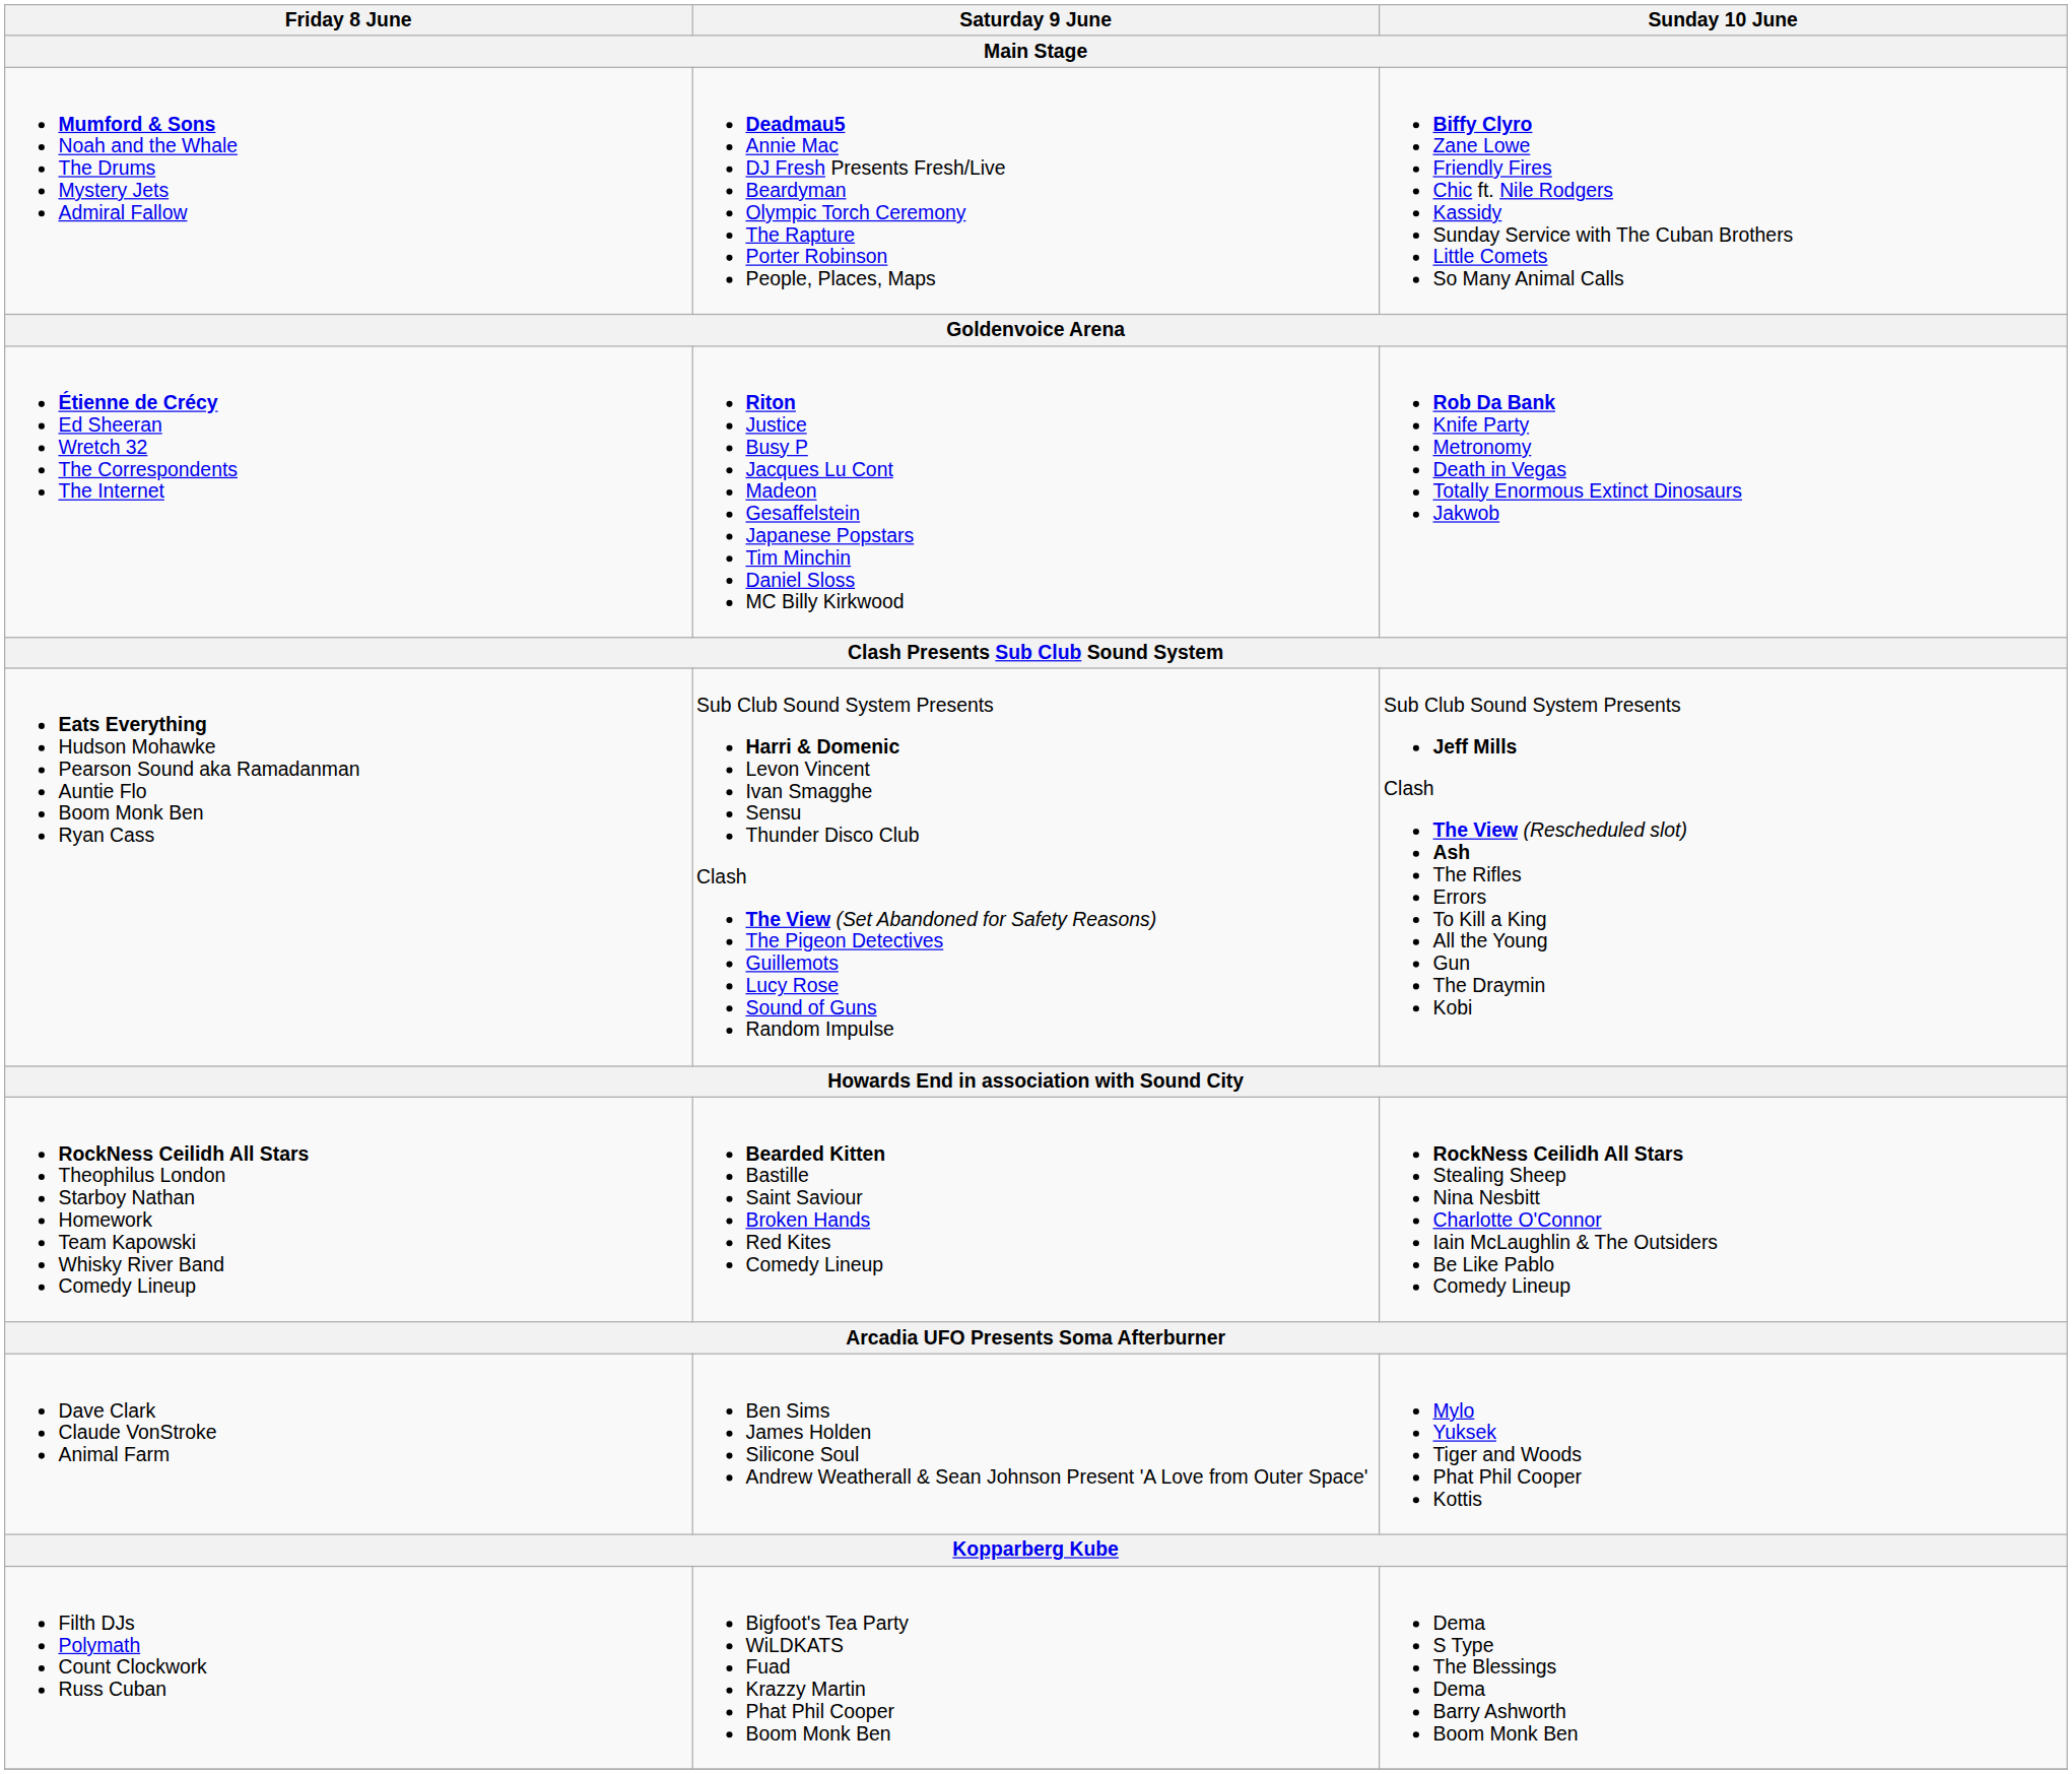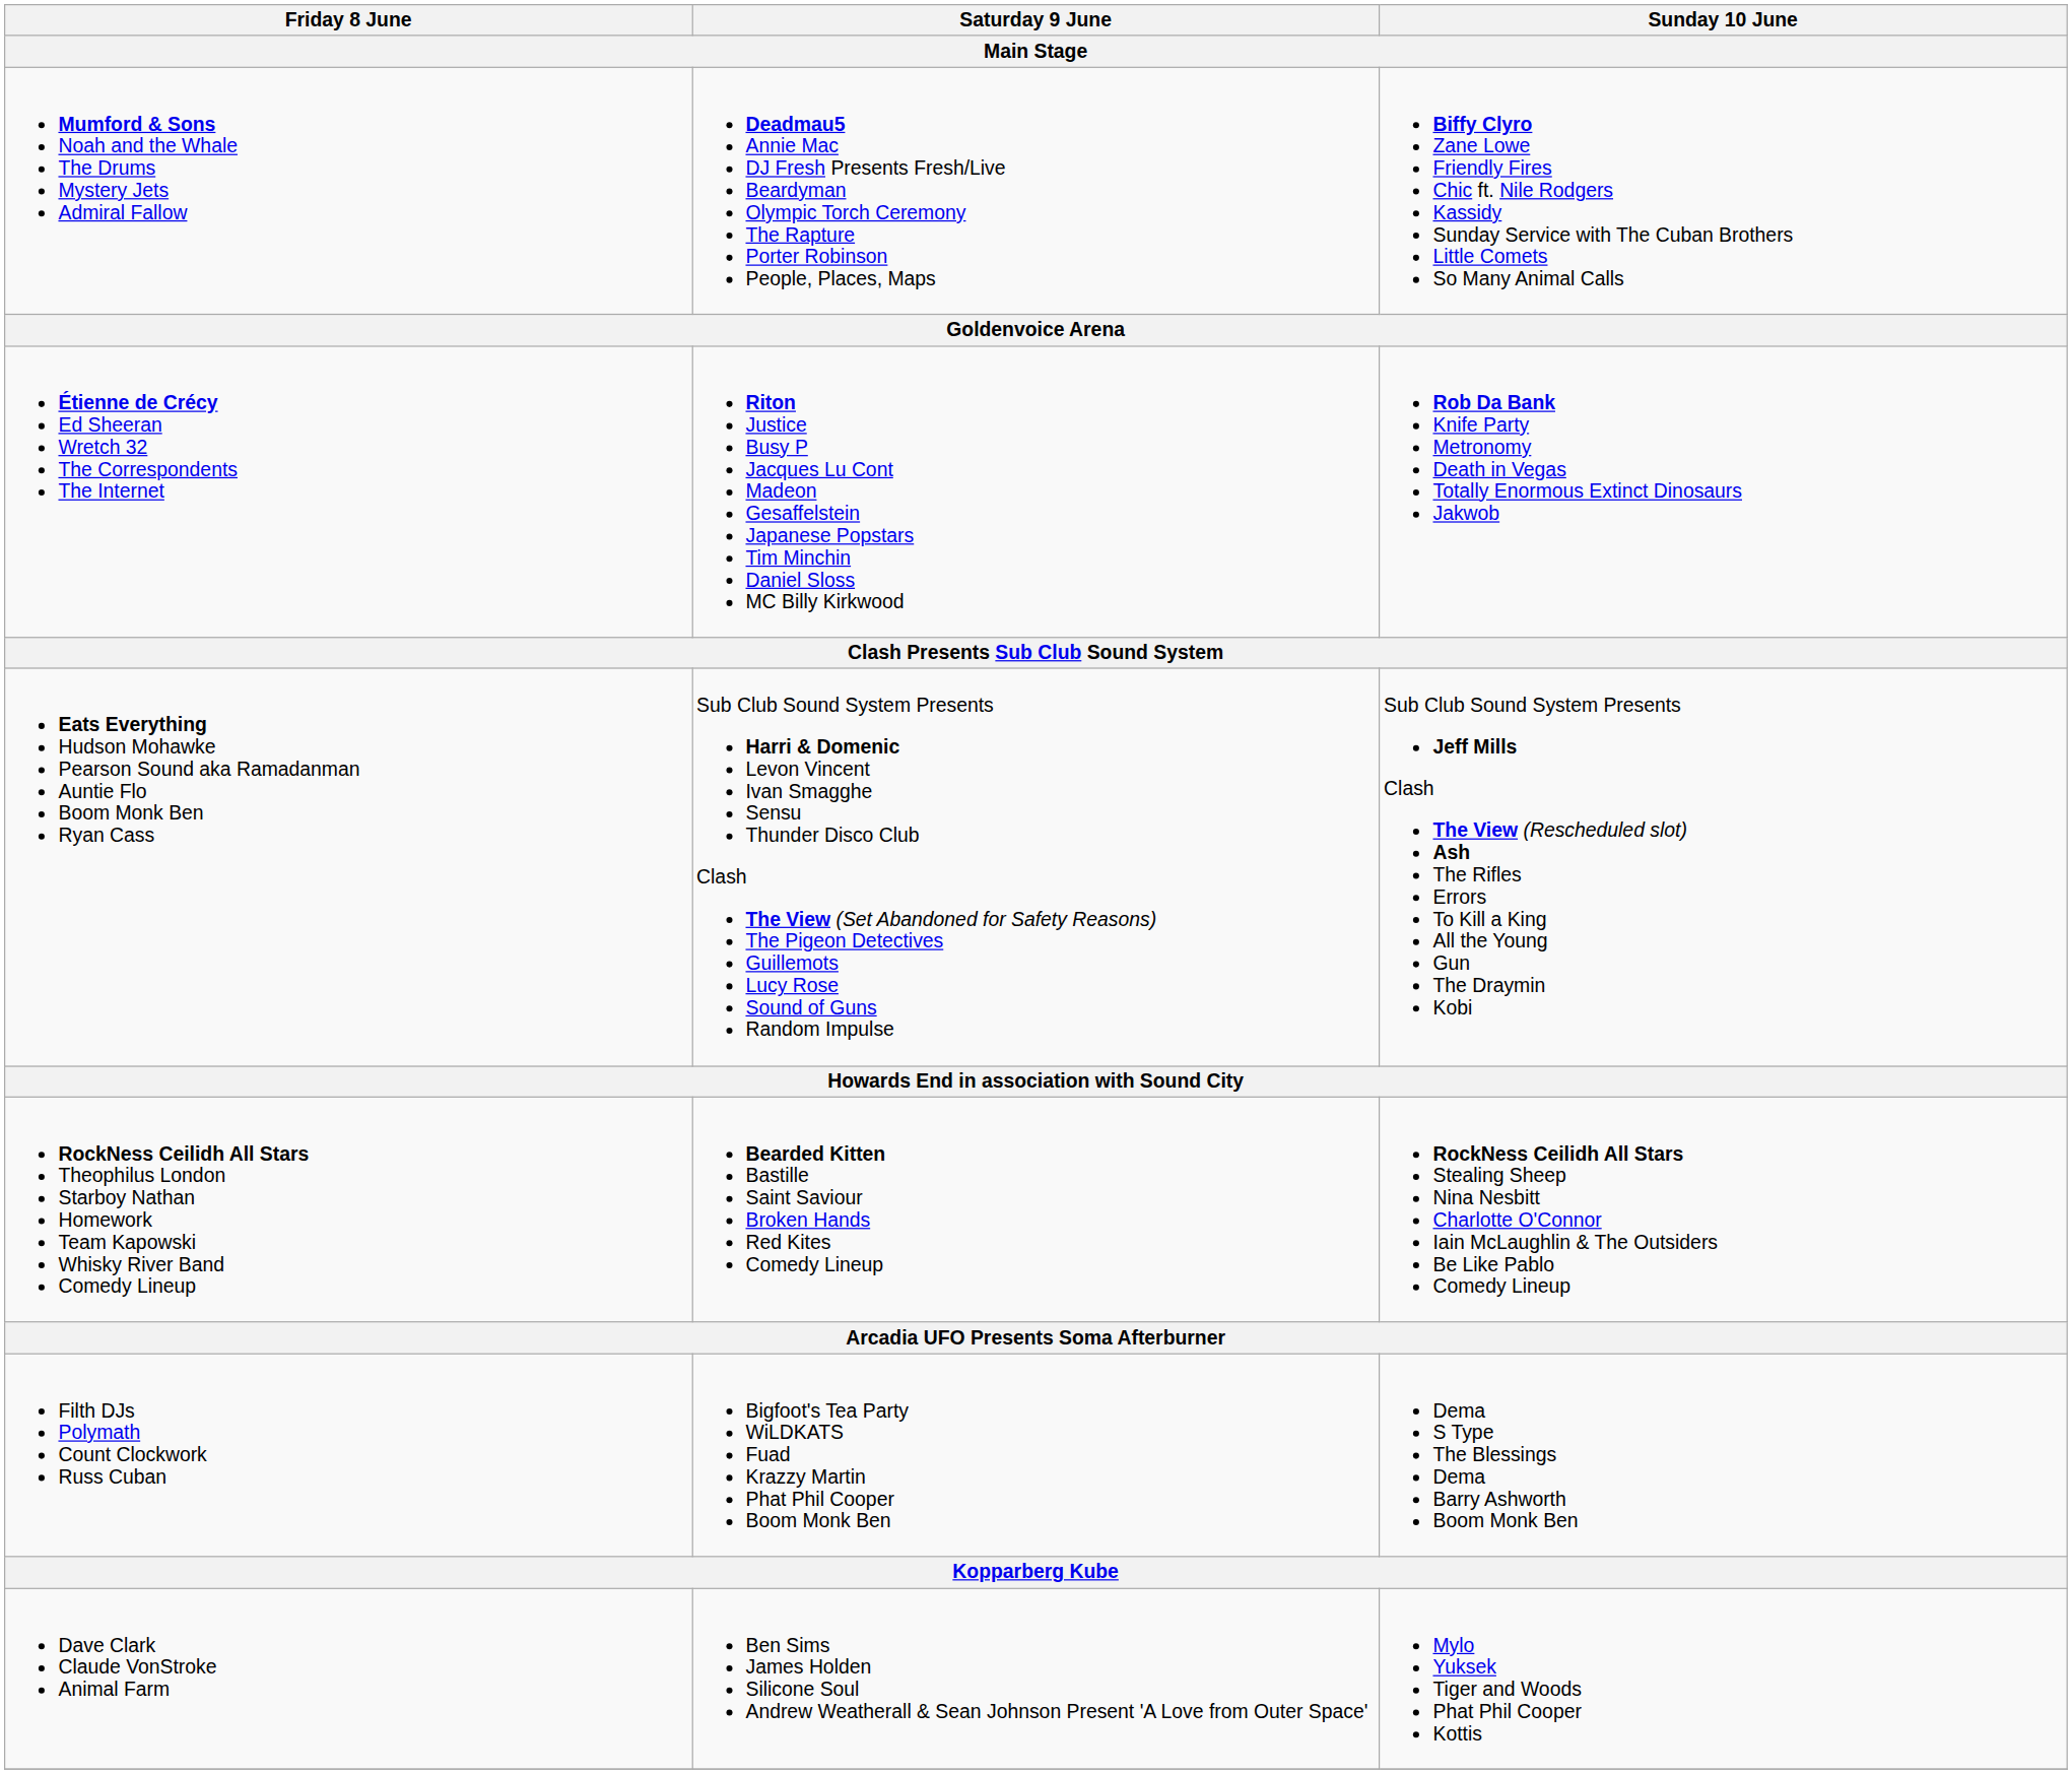 <table class="wikitable">
 <tr>
 <th width=33%>Friday 8 June</th>
 <th width=33%>Saturday 9 June</th>
 <th width=33%>Sunday 10 June</th>
 </tr>
 <tr>
 <th colspan=3>Main Stage</th>
 </tr>
 <tr valign="top">
 <td><br><ul><li><strong><a href='#'>Mumford & Sons</a></strong></li><li><a href='#'>Noah and the Whale</a></li><li><a href='#'>The Drums</a></li><li><a href='#'>Mystery Jets</a></li><li><a href='#'>Admiral Fallow</a></li></ul></td>
 <td><br><ul><li><strong><a href='#'>Deadmau5</a></strong></li><li><a href='#'>Annie Mac</a></li><li><a href='#'>DJ Fresh</a> Presents Fresh/Live</li><li><a href='#'>Beardyman</a></li><li><a href='#'>Olympic Torch Ceremony</a></li><li><a href='#'>The Rapture</a></li><li><a href='#'>Porter Robinson</a></li><li>People, Places, Maps</li></ul></td>
 <td><br><ul><li><strong><a href='#'>Biffy Clyro</a></strong></li><li><a href='#'>Zane Lowe</a></li><li><a href='#'>Friendly Fires</a></li><li><a href='#'>Chic</a> ft. <a href='#'>Nile Rodgers</a></li><li><a href='#'>Kassidy</a></li><li>Sunday Service with The Cuban Brothers</li><li><a href='#'>Little Comets</a></li><li>So Many Animal Calls</li></ul></td>
 </tr>
 <tr>
 <th colspan=3>Goldenvoice Arena</th>
 </tr>
 <tr valign="top">
 <td><br><ul><li><strong><a href='#'>Étienne de Crécy</a></strong></li><li><a href='#'>Ed Sheeran</a></li><li><a href='#'>Wretch 32</a></li><li><a href='#'>The Correspondents</a></li><li><a href='#'>The Internet</a></li></ul></td>
 <td><br><ul><li><strong><a href='#'>Riton</a></strong></li><li><a href='#'>Justice</a></li><li><a href='#'>Busy P</a></li><li><a href='#'>Jacques Lu Cont</a></li><li><a href='#'>Madeon</a></li><li><a href='#'>Gesaffelstein</a></li><li><a href='#'>Japanese Popstars</a></li><li><a href='#'>Tim Minchin</a></li><li><a href='#'>Daniel Sloss</a></li><li>MC Billy Kirkwood</li></ul></td>
 <td><br><ul><li><strong><a href='#'>Rob Da Bank</a></strong></li><li><a href='#'>Knife Party</a></li><li><a href='#'>Metronomy</a></li><li><a href='#'>Death in Vegas</a></li><li><a href='#'>Totally Enormous Extinct Dinosaurs</a></li><li><a href='#'>Jakwob</a></li></ul></td>
 </tr>
 <tr>
 <th colspan=3>Clash Presents <a href='#'>Sub Club</a> Sound System</th>
 </tr>
 <tr valign="top">
 <td><br><ul><li><strong>Eats Everything</strong></li><li>Hudson Mohawke</li><li>Pearson Sound aka Ramadanman</li><li>Auntie Flo</li><li>Boom Monk Ben</li><li>Ryan Cass</li></ul></td>
 <td><br>Sub Club Sound System Presents<ul><li><strong>Harri & Domenic</strong></li><li>Levon Vincent</li><li>Ivan Smagghe</li><li>Sensu</li><li>Thunder Disco Club</li></ul>Clash<ul><li><strong><a href='#'>The View</a></strong> <em>(Set Abandoned for Safety Reasons)</em></li><li><a href='#'>The Pigeon Detectives</a></li><li><a href='#'>Guillemots</a></li><li><a href='#'>Lucy Rose</a></li><li><a href='#'>Sound of Guns</a></li><li>Random Impulse</li></ul></td>
 <td><br>Sub Club Sound System Presents<ul><li><strong>Jeff Mills</strong></li></ul>Clash<ul><li><strong><a href='#'>The View</a></strong> <em>(Rescheduled slot)</em></li><li><strong>Ash</strong></li><li>The Rifles</li><li>Errors</li><li>To Kill a King</li><li>All the Young</li><li>Gun</li><li>The Draymin</li><li>Kobi</li></ul></td>
 </tr>
 <tr>
 <th colspan=3>Howards End in association with Sound City</th>
 </tr>
 <tr valign="top">
 <td><br><ul><li><strong>RockNess Ceilidh All Stars</strong></li><li>Theophilus London</li><li>Starboy Nathan</li><li>Homework</li><li>Team Kapowski</li><li>Whisky River Band</li><li>Comedy Lineup</li></ul></td>
 <td><br><ul><li><strong>Bearded Kitten</strong></li><li>Bastille</li><li>Saint Saviour</li><li><a href='#'>Broken Hands</a></li><li>Red Kites</li><li>Comedy Lineup</li></ul></td>
 <td><br><ul><li><strong>RockNess Ceilidh All Stars</strong></li><li>Stealing Sheep</li><li>Nina Nesbitt</li><li><a href='#'>Charlotte O'Connor</a></li><li>Iain McLaughlin & The Outsiders</li><li>Be Like Pablo</li><li>Comedy Lineup</li></ul></td>
 </tr>
 <tr>
 <th colspan=3>Arcadia UFO Presents Soma Afterburner</th>
 </tr>
 <tr valign="top">
+<td><br><ul><li>Filth DJs</li><li><a href='#'>Polymath</a></li><li>Count Clockwork</li><li>Russ Cuban</li></ul></td>
+<td><br><ul><li>Bigfoot's Tea Party</li><li>WiLDKATS</li><li>Fuad</li><li>Krazzy Martin</li><li>Phat Phil Cooper</li><li>Boom Monk Ben</li></ul></td>
+<td><br><ul><li>Dema</li><li>S Type</li><li>The Blessings</li><li>Dema</li><li>Barry Ashworth</li><li>Boom Monk Ben</li></ul></td>
+</tr>
+<tr>
+<th colspan=3><a href='#'>Kopparberg Kube</a></th>
+</tr>
+<tr valign="top">
 <td><br><ul><li>Dave Clark</li><li>Claude VonStroke</li><li>Animal Farm</li></ul></td>
 <td><br><ul><li>Ben Sims</li><li>James Holden</li><li>Silicone Soul</li><li>Andrew Weatherall & Sean Johnson Present 'A Love from Outer Space'</li></ul></td>
 <td><br><ul><li><a href='#'>Mylo</a></li><li><a href='#'>Yuksek</a></li><li>Tiger and Woods</li><li>Phat Phil Cooper</li><li>Kottis</li></ul></td>
 </tr>
 <tr>
-<th colspan=3><a href='#'>Kopparberg Kube</a></th>
-</tr>
-<tr valign="top">
-<td><br><ul><li>Filth DJs</li><li><a href='#'>Polymath</a></li><li>Count Clockwork</li><li>Russ Cuban</li></ul></td>
-<td><br><ul><li>Bigfoot's Tea Party</li><li>WiLDKATS</li><li>Fuad</li><li>Krazzy Martin</li><li>Phat Phil Cooper</li><li>Boom Monk Ben</li></ul></td>
-<td><br><ul><li>Dema</li><li>S Type</li><li>The Blessings</li><li>Dema</li><li>Barry Ashworth</li><li>Boom Monk Ben</li></ul></td>
-</tr>
-<tr>
 </tr>
 </table>
